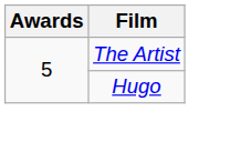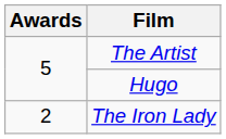 <table class="wikitable" style="text-align: center;">
 <tr>
 <th scope="col" width="55">Awards</th>
 <th scope="col" align="center">Film</th>
 </tr>
 <tr>
 <td rowspan=2 style="text-align:center">5</td>
 <td><em><a href='#'>The Artist</a></em></td>
 </tr>
 <tr>
 <td><em><a href='#'>Hugo</a></em></td>
 </tr>
+<tr>
+<td style="text-align: center;">2</td>
+<td><em><a href='#'>The Iron Lady</a></em></td>
+</tr>
 </table>
